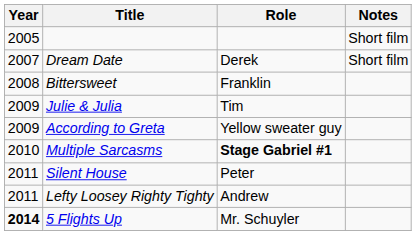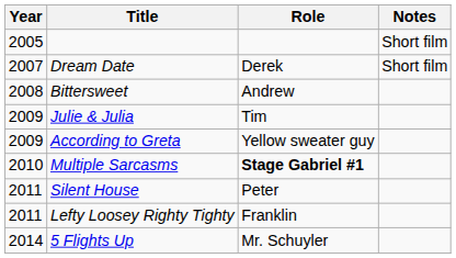 <table class="wikitable sortable">
 <tr>
 <th>Year</th>
 <th>Title</th>
 <th>Role</th>
 <th class="unsortable">Notes</th>
 </tr>
 <tr>
 <td>2005</td>
 <td><em></em></td>
 <td></td>
 <td>Short film</td>
 </tr>
 <tr>
 <td>2007</td>
 <td><em>Dream Date</em></td>
 <td>Derek</td>
 <td>Short film</td>
 </tr>
 <tr>
 <td>2008</td>
 <td><em>Bittersweet</em></td>
-<td>Franklin</td>
+<td>Andrew</td>
 <td></td>
 </tr>
 <tr>
 <td>2009</td>
 <td><em><a href='#'>Julie & Julia</a></em></td>
 <td>Tim</td>
 <td></td>
 </tr>
 <tr>
 <td>2009</td>
 <td><em><a href='#'>According to Greta</a></em></td>
 <td>Yellow sweater guy</td>
 <td></td>
 </tr>
 <tr>
 <td>2010</td>
 <td><em><a href='#'>Multiple Sarcasms</a></em></td>
 <td><strong>Stage Gabriel #1</strong></td>
 <td></td>
 </tr>
 <tr>
 <td>2011</td>
 <td><em><a href='#'>Silent House</a></em></td>
 <td>Peter</td>
 <td></td>
 </tr>
 <tr>
 <td>2011</td>
 <td><em>Lefty Loosey Righty Tighty</em></td>
-<td>Andrew</td>
+<td>Franklin</td>
 <td></td>
 </tr>
 <tr>
-<td><strong>2014</strong></td>
+<td>2014</td>
 <td><em><a href='#'>5 Flights Up</a></em></td>
 <td>Mr. Schuyler</td>
 <td></td>
 </tr>
 </table>
